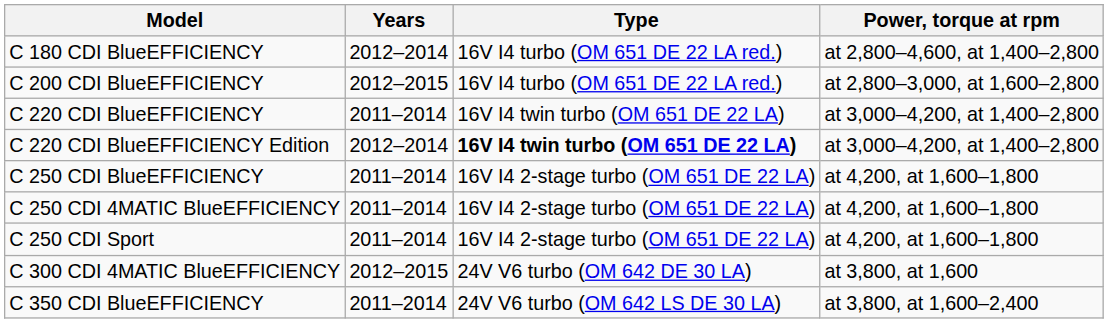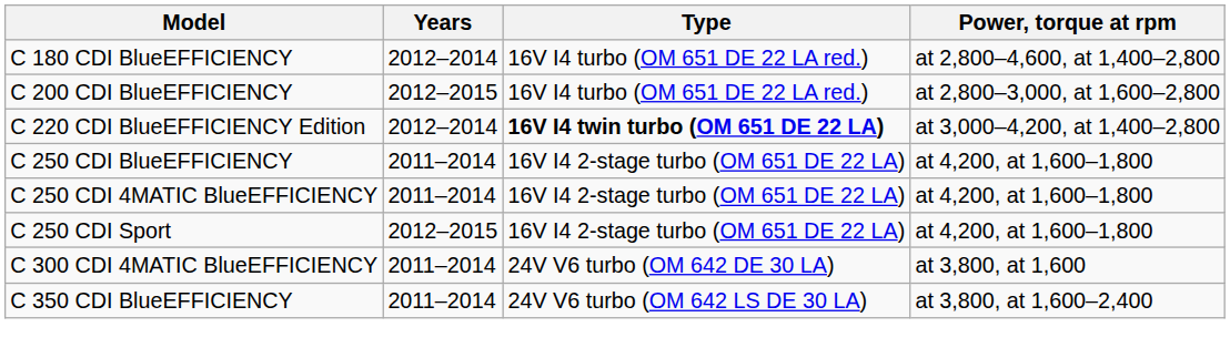 <table class="wikitable collapsible collapsed" style="font-size:95%;">
 <tr>
 <th>Model</th>
 <th>Years</th>
 <th>Type</th>
 <th>Power, torque at rpm</th>
 </tr>
 <tr>
 <td>C 180 CDI BlueEFFICIENCY</td>
 <td>2012–2014</td>
 <td> 16V I4 turbo (<a href='#'>OM 651 DE 22 LA red.</a>)</td>
 <td> at 2,800–4,600,  at 1,400–2,800</td>
 </tr>
 <tr>
 <td>C 200 CDI BlueEFFICIENCY</td>
 <td>2012–2015</td>
 <td> 16V I4 turbo (<a href='#'>OM 651 DE 22 LA red.</a>)</td>
 <td> at 2,800–3,000,  at 1,600–2,800</td>
-</tr>
-<tr>
-<td>C 220 CDI BlueEFFICIENCY</td>
-<td>2011–2014</td>
-<td> 16V I4 twin turbo (<a href='#'>OM 651 DE 22 LA</a>)</td>
-<td> at 3,000–4,200,  at 1,400–2,800</td>
 </tr>
 <tr>
 <td>C 220 CDI BlueEFFICIENCY Edition</td>
 <td>2012–2014</td>
 <td><strong> 16V I4 twin turbo (<a href='#'>OM 651 DE 22 LA</a>)</strong></td>
 <td> at 3,000–4,200,  at 1,400–2,800</td>
 </tr>
 <tr>
 <td>C 250 CDI BlueEFFICIENCY</td>
 <td>2011–2014</td>
 <td> 16V I4 2-stage turbo (<a href='#'>OM 651 DE 22 LA</a>)</td>
 <td> at 4,200,  at 1,600–1,800</td>
 </tr>
 <tr>
 <td>C 250 CDI 4MATIC BlueEFFICIENCY</td>
 <td>2011–2014</td>
 <td> 16V I4 2-stage turbo (<a href='#'>OM 651 DE 22 LA</a>)</td>
 <td> at 4,200,  at 1,600–1,800</td>
 </tr>
 <tr>
 <td>C 250 CDI Sport</td>
-<td>2011–2014</td>
+<td>2012–2015</td>
 <td> 16V I4 2-stage turbo (<a href='#'>OM 651 DE 22 LA</a>)</td>
 <td> at 4,200,  at 1,600–1,800</td>
 </tr>
 <tr>
 <td>C 300 CDI 4MATIC BlueEFFICIENCY</td>
-<td>2012–2015</td>
+<td>2011–2014</td>
 <td> 24V V6 turbo (<a href='#'>OM 642 DE 30 LA</a>)</td>
 <td> at 3,800,  at 1,600</td>
 </tr>
 <tr>
 <td>C 350 CDI BlueEFFICIENCY</td>
 <td>2011–2014</td>
 <td> 24V V6 turbo (<a href='#'>OM 642 LS DE 30 LA</a>)</td>
 <td> at 3,800,  at 1,600–2,400</td>
 </tr>
 </table>
